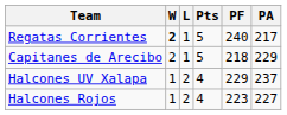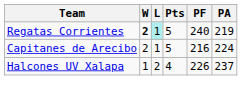 <table class="wikitable">
 <tr>
 <th>Team</th>
 <th>W</th>
 <th>L</th>
 <th>Pts</th>
 <th>PF</th>
 <th>PA</th>
 </tr>
 <tr>
 <td> <a href='#'>Regatas Corrientes</a></td>
 <td><strong>2</strong></td>
-<td>1</td>
+<td style="background: paleturquoise;">1</td>
 <td>5</td>
 <td>240</td>
-<td>217</td>
+<td>219</td>
 </tr>
 <tr>
 <td> <a href='#'>Capitanes de Arecibo</a></td>
 <td>2</td>
 <td>1</td>
 <td>5</td>
-<td>218</td>
-<td>229</td>
+<td>216</td>
+<td>224</td>
 </tr>
 <tr>
 <td> <a href='#'>Halcones UV Xalapa</a></td>
 <td>1</td>
 <td>2</td>
 <td>4</td>
-<td>229</td>
+<td>226</td>
 <td>237</td>
 </tr>
-<tr>
-<td> <a href='#'>Halcones Rojos</a></td>
-<td>1</td>
-<td>2</td>
-<td>4</td>
-<td>223</td>
-<td>227</td>
-</tr>
 </table>
